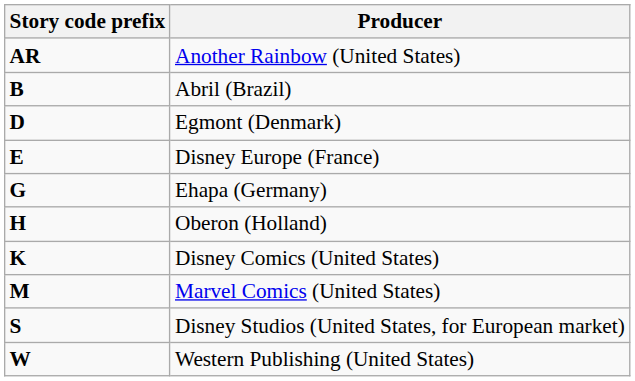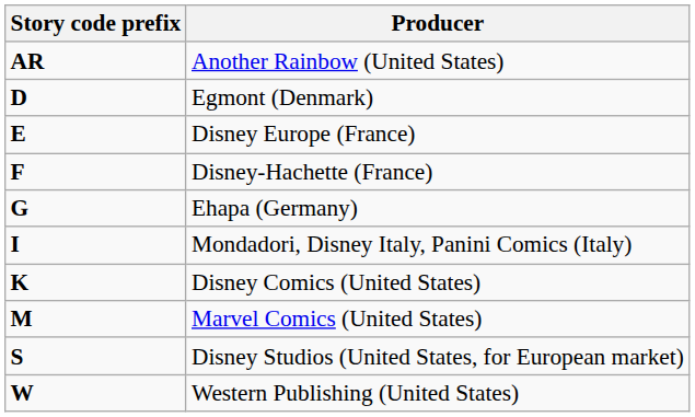 <table class="wikitable">
 <tr>
 <th>Story code prefix</th>
 <th>Producer</th>
 </tr>
 <tr>
 <td><strong>AR</strong></td>
 <td><a href='#'>Another Rainbow</a> (United States)</td>
 </tr>
 <tr>
-<td><strong>B</strong></td>
-<td>Abril (Brazil)</td>
-</tr>
-<tr>
 <td><strong>D</strong></td>
 <td>Egmont (Denmark)</td>
 </tr>
 <tr>
 <td><strong>E</strong></td>
 <td>Disney Europe (France)</td>
 </tr>
 <tr>
+<td><strong>F</strong></td>
+<td>Disney-Hachette (France)</td>
+</tr>
+<tr>
 <td><strong>G</strong></td>
 <td>Ehapa (Germany)</td>
 </tr>
 <tr>
-<td><strong>H</strong></td>
-<td>Oberon (Holland)</td>
+<td><strong>I</strong></td>
+<td>Mondadori, Disney Italy, Panini Comics (Italy)</td>
 </tr>
 <tr>
 <td><strong>K</strong></td>
 <td>Disney Comics (United States)</td>
 </tr>
 <tr>
 <td><strong>M</strong></td>
 <td><a href='#'>Marvel Comics</a> (United States)</td>
 </tr>
 <tr>
 <td><strong>S</strong></td>
 <td>Disney Studios (United States, for European market)</td>
 </tr>
 <tr>
 <td><strong>W</strong></td>
 <td>Western Publishing (United States)</td>
 </tr>
 </table>
